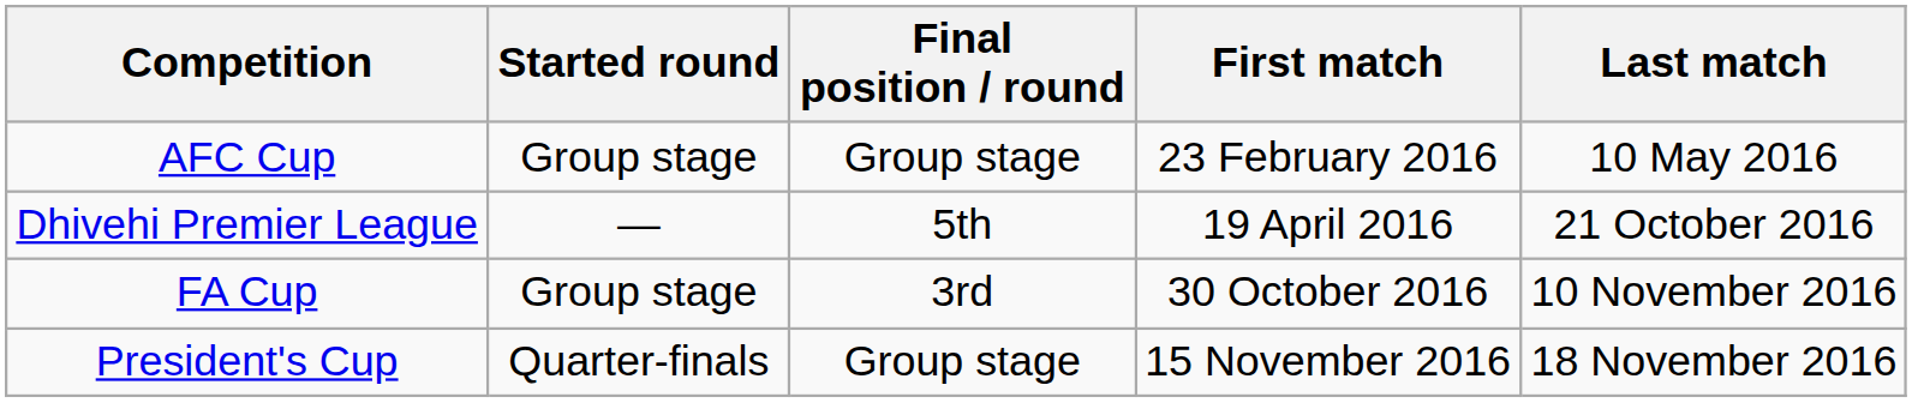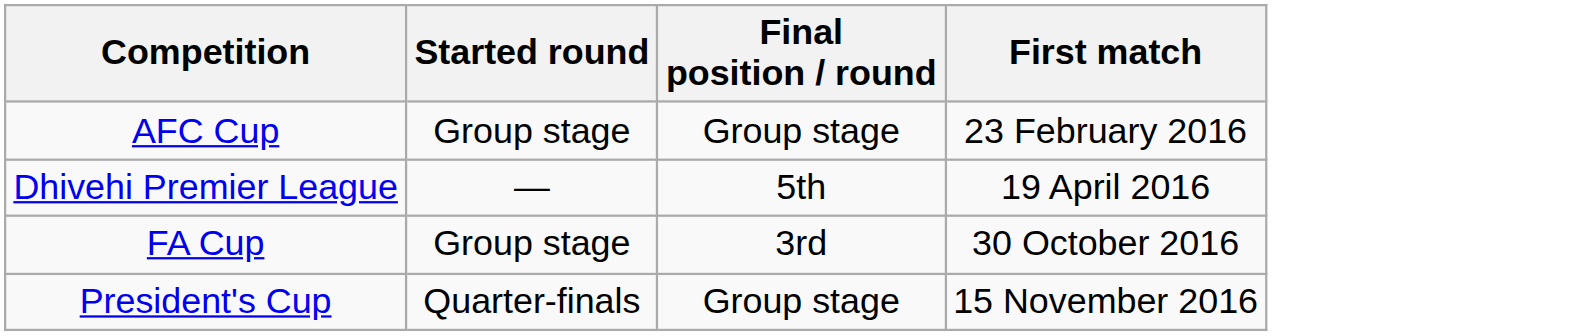 <table class="wikitable" style="text-align:center">
 <tr Overall>
 <th>Competition</th>
 <th>Started round</th>
 <th>Final<br>position / round</th>
 <th>First match</th>
-<th>Last match</th>
 </tr>
 <tr>
 <td><a href='#'>AFC Cup</a></td>
 <td>Group stage</td>
 <td>Group stage</td>
 <td>23 February 2016</td>
-<td>10 May 2016</td>
 </tr>
 <tr>
 <td><a href='#'>Dhivehi Premier League</a></td>
 <td>—</td>
 <td>5th</td>
 <td>19 April 2016</td>
-<td>21 October 2016</td>
 </tr>
 <tr>
 <td><a href='#'>FA Cup</a></td>
 <td>Group stage</td>
 <td>3rd</td>
 <td>30 October 2016</td>
-<td>10 November 2016</td>
 </tr>
 <tr>
 <td><a href='#'>President's Cup</a></td>
 <td>Quarter-finals</td>
 <td>Group stage</td>
 <td>15 November 2016</td>
-<td>18 November 2016</td>
 </tr>
 </table>
